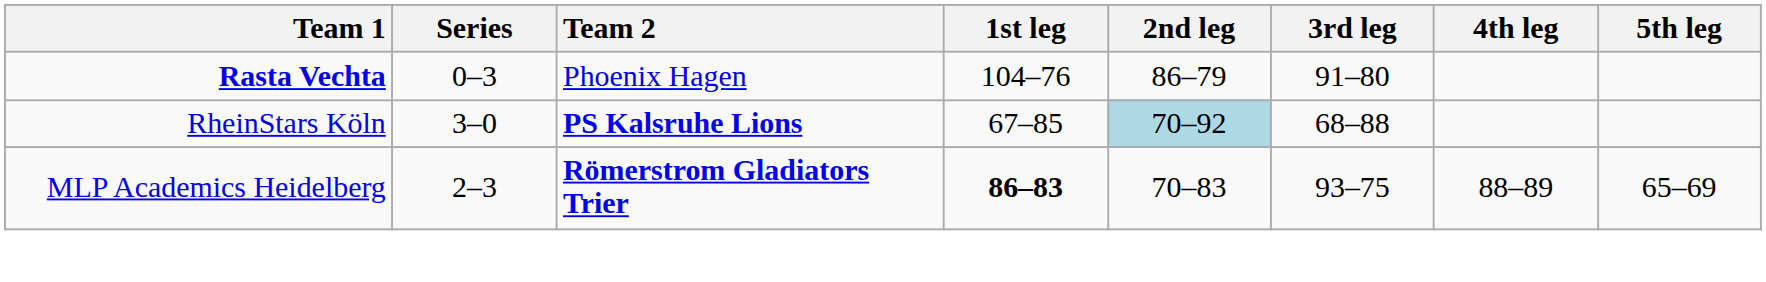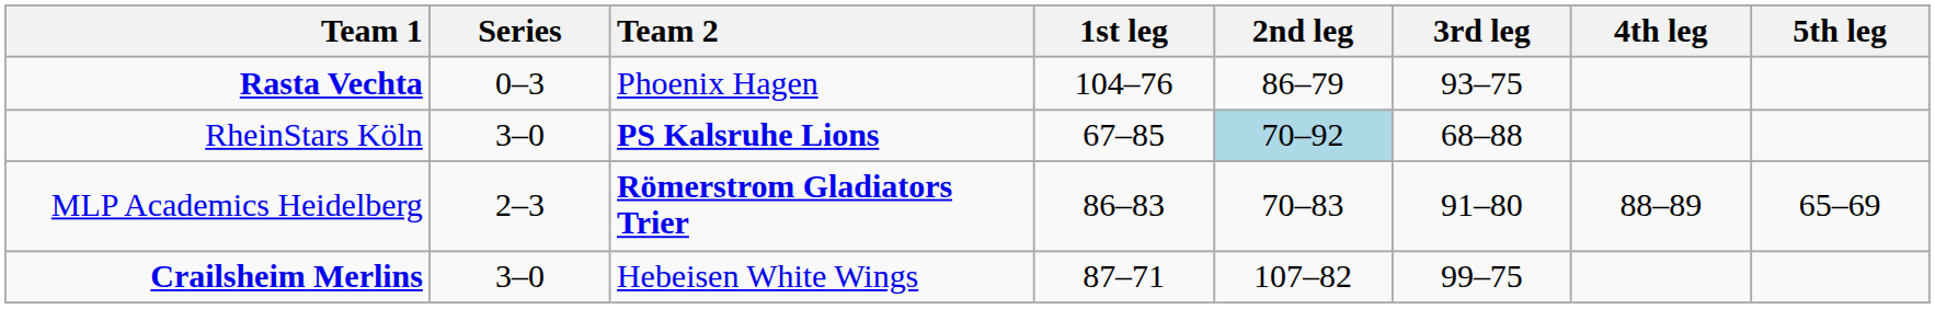 <table class="wikitable" style="text-align:center;">
 <tr>
 <th width="200" style="text-align:right;">Team 1</th>
 <th width="80">Series</th>
 <th width="200" style="text-align:left;">Team 2</th>
 <th width="80">1st leg</th>
 <th width="80">2nd leg</th>
 <th width="80">3rd leg</th>
 <th width="80">4th leg</th>
 <th width="80">5th leg</th>
 </tr>
 <tr>
 <td align="right"><a href='#'><strong>Rasta Vechta</strong></a></td>
 <td>0–3</td>
 <td align="left"><a href='#'>Phoenix Hagen</a></td>
 <td>104–76</td>
 <td>86–79</td>
-<td>91–80</td>
+<td>93–75</td>
 <td></td>
 <td></td>
 </tr>
 <tr>
 <td align="right"><a href='#'>RheinStars Köln</a></td>
 <td>3–0</td>
 <td align="left"><a href='#'><strong>PS Kalsruhe Lions</strong></a></td>
 <td>67–85</td>
 <td style="background: lightblue;">70–92</td>
 <td>68–88</td>
 <td></td>
 <td></td>
 </tr>
 <tr>
 <td align="right"><a href='#'>MLP Academics Heidelberg</a></td>
 <td>2–3</td>
 <td align="left"><a href='#'><strong>Römerstrom Gladiators Trier</strong></a></td>
-<td><strong>86–83</strong></td>
+<td>86–83</td>
 <td>70–83</td>
-<td>93–75</td>
+<td>91–80</td>
 <td>88–89</td>
 <td>65–69</td>
 </tr>
+<tr>
+<td align="right"><strong><a href='#'>Crailsheim Merlins</a></strong></td>
+<td>3–0</td>
+<td align="left"><a href='#'>Hebeisen White Wings</a></td>
+<td>87–71</td>
+<td>107–82</td>
+<td>99–75</td>
+<td></td>
+<td></td>
+</tr>
 </table>
